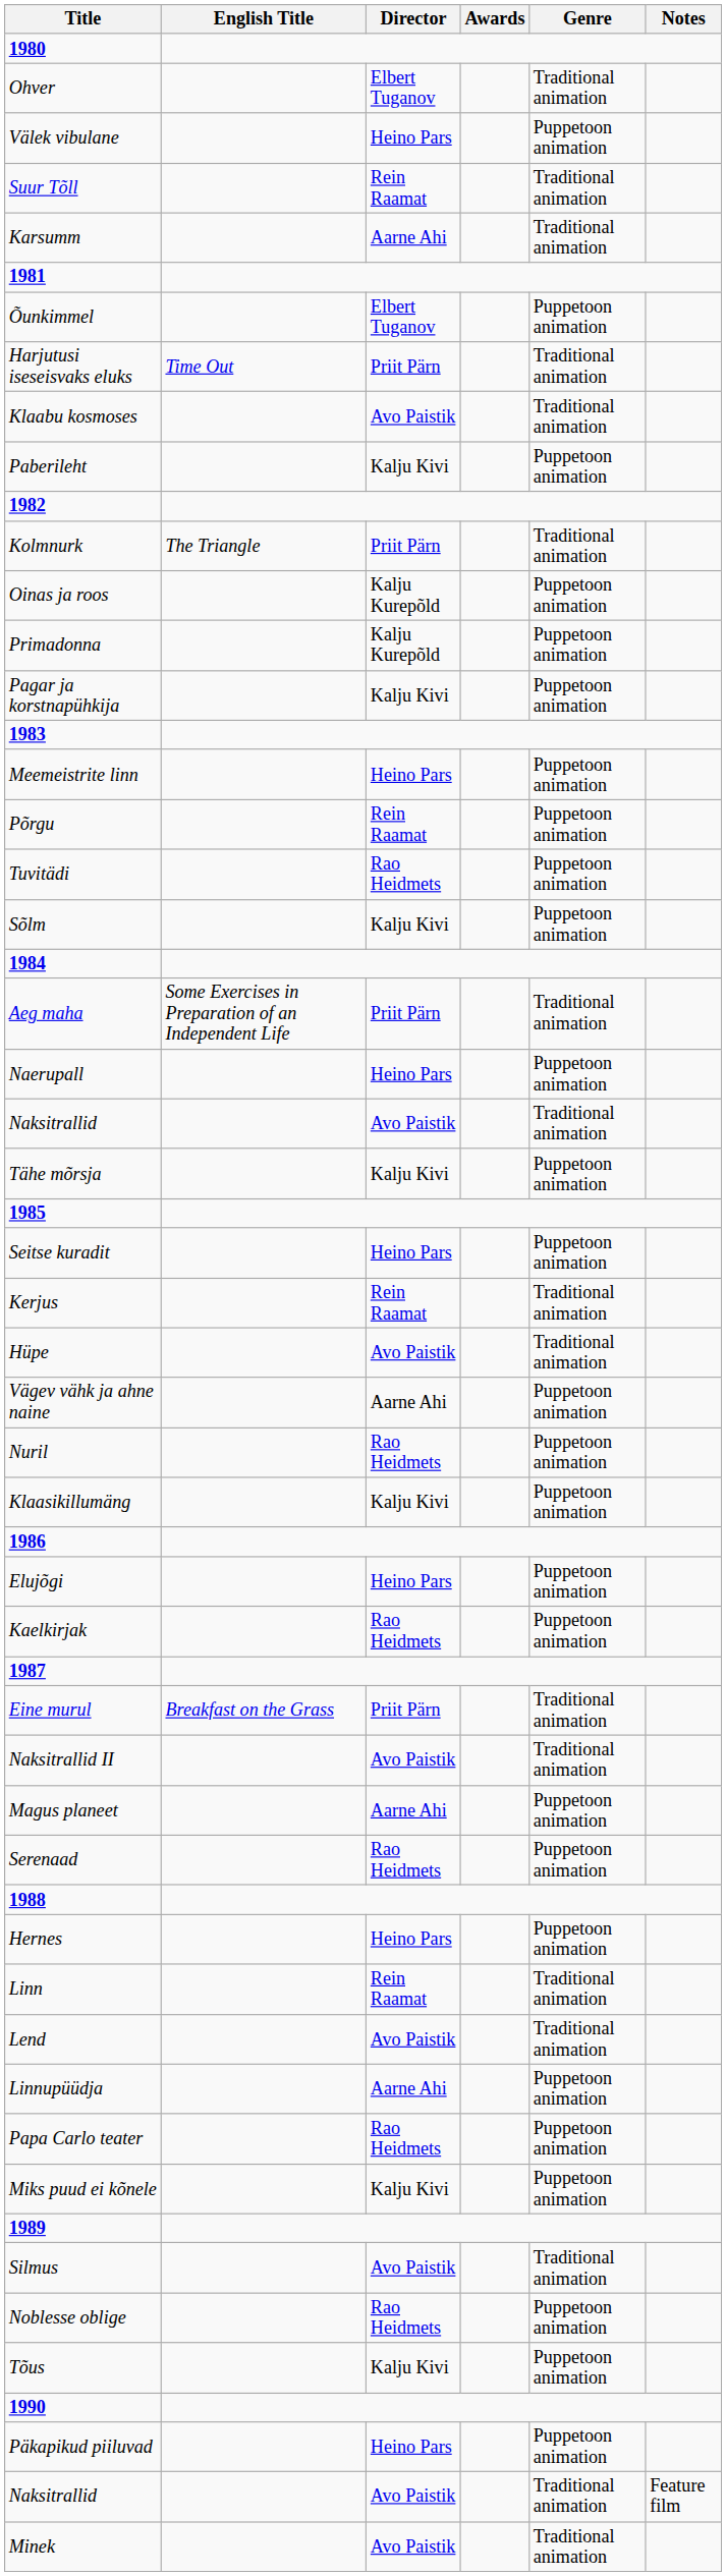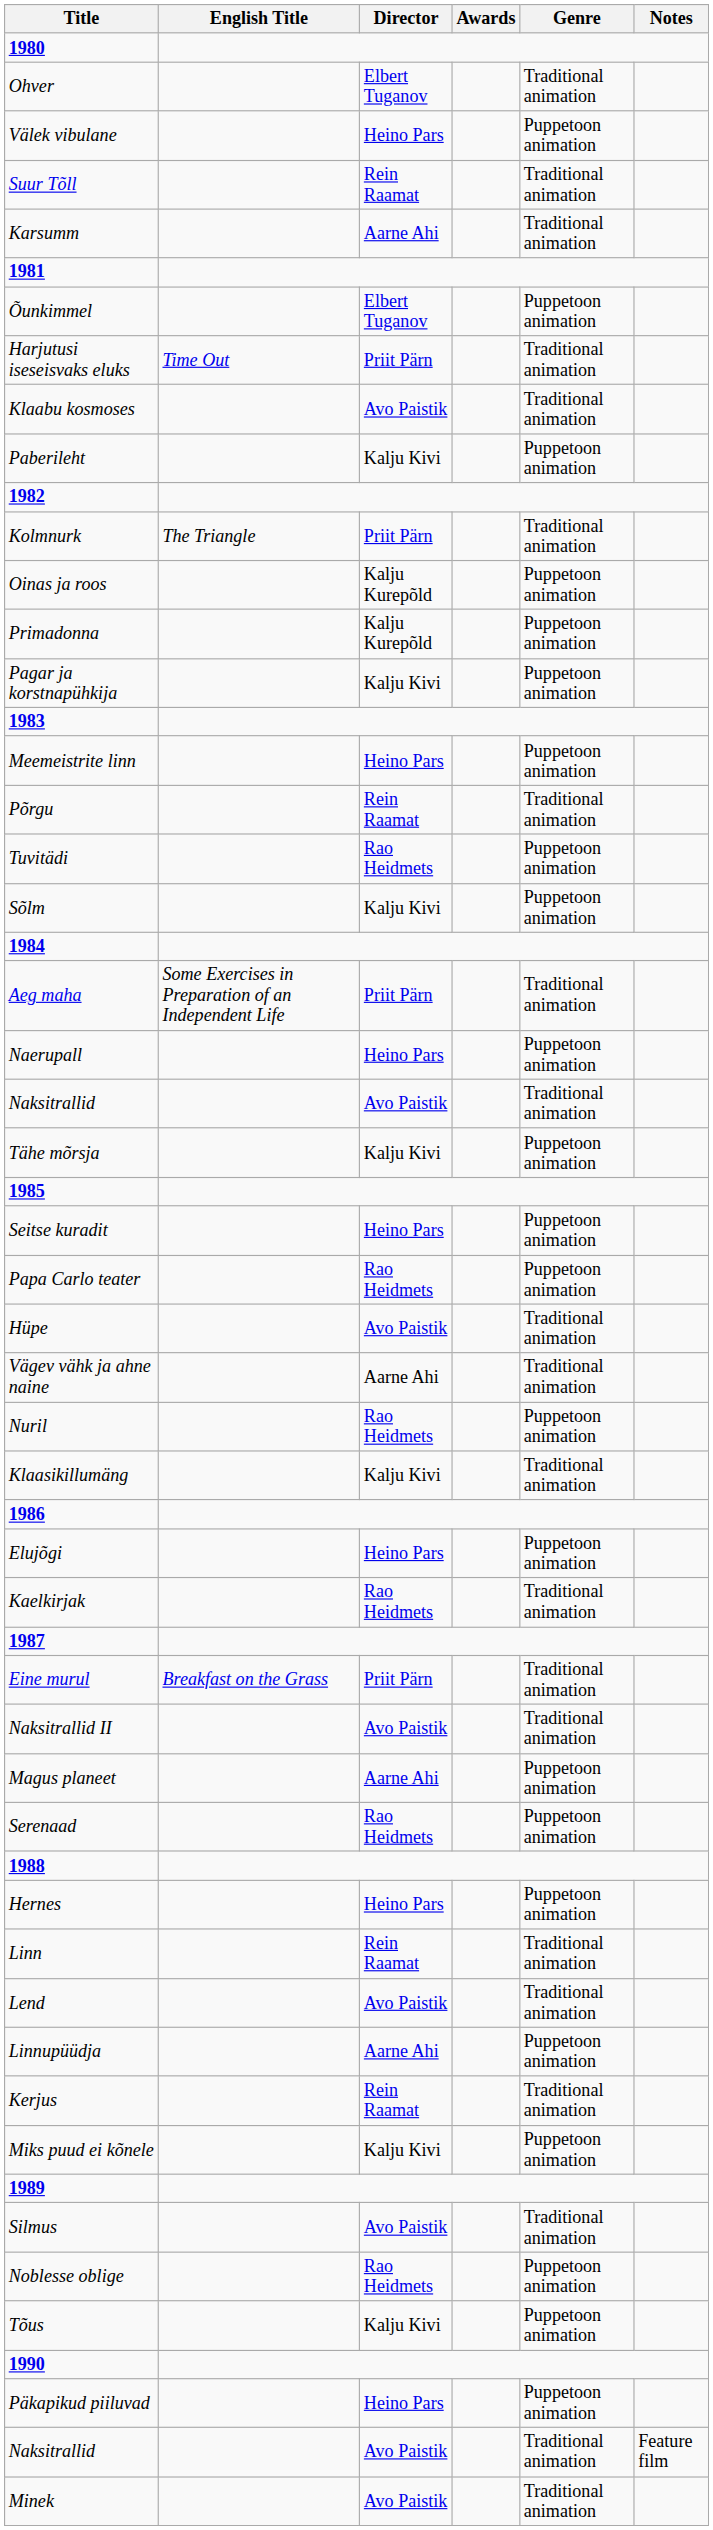 <table class="wikitable" width= "100%">
 <tr>
 <th>Title</th>
 <th>English Title</th>
 <th>Director</th>
 <th>Awards</th>
 <th>Genre</th>
 <th>Notes</th>
 </tr>
 <tr>
 <td><strong><a href='#'>1980</a></strong></td>
 </tr>
 <tr>
 <td><em>Ohver</em></td>
 <td></td>
 <td><a href='#'>Elbert Tuganov</a></td>
 <td></td>
 <td>Traditional animation</td>
 <td></td>
 </tr>
 <tr>
 <td><em>Välek vibulane</em></td>
 <td></td>
 <td><a href='#'>Heino Pars</a></td>
 <td></td>
 <td>Puppetoon animation</td>
 <td></td>
 </tr>
 <tr>
 <td><em><a href='#'>Suur Tõll</a></em></td>
 <td></td>
 <td><a href='#'>Rein Raamat</a></td>
 <td></td>
 <td>Traditional animation</td>
 <td></td>
 </tr>
 <tr>
 <td><em>Karsumm</em></td>
 <td></td>
 <td><a href='#'>Aarne Ahi</a></td>
 <td></td>
 <td>Traditional animation</td>
 <td></td>
 </tr>
 <tr>
 <td><strong><a href='#'>1981</a></strong></td>
 </tr>
 <tr>
 <td><em>Õunkimmel</em></td>
 <td></td>
 <td><a href='#'>Elbert Tuganov</a></td>
 <td></td>
 <td>Puppetoon animation</td>
 <td></td>
 </tr>
 <tr>
 <td><em>Harjutusi iseseisvaks eluks</em></td>
 <td><em><a href='#'>Time Out</a></em></td>
 <td><a href='#'>Priit Pärn</a></td>
 <td></td>
 <td>Traditional animation</td>
 <td></td>
 </tr>
 <tr>
 <td><em>Klaabu kosmoses</em></td>
 <td></td>
 <td><a href='#'>Avo Paistik</a></td>
 <td></td>
 <td>Traditional animation</td>
 <td></td>
 </tr>
 <tr>
 <td><em>Paberileht</em></td>
 <td></td>
 <td>Kalju Kivi</td>
 <td></td>
 <td>Puppetoon animation</td>
 <td></td>
 </tr>
 <tr>
 <td><strong><a href='#'>1982</a></strong></td>
 </tr>
 <tr>
 <td><em>Kolmnurk</em></td>
 <td><em>The Triangle</em></td>
 <td><a href='#'>Priit Pärn</a></td>
 <td></td>
 <td>Traditional animation</td>
 <td></td>
 </tr>
 <tr>
 <td><em>Oinas ja roos</em></td>
 <td></td>
 <td>Kalju Kurepõld</td>
 <td></td>
 <td>Puppetoon animation</td>
 <td></td>
 </tr>
 <tr>
 <td><em>Primadonna</em></td>
 <td></td>
 <td>Kalju Kurepõld</td>
 <td></td>
 <td>Puppetoon animation</td>
 <td></td>
 </tr>
 <tr>
 <td><em>Pagar ja korstnapühkija</em></td>
 <td></td>
 <td>Kalju Kivi</td>
 <td></td>
 <td>Puppetoon animation</td>
 <td></td>
 </tr>
 <tr>
 <td><strong><a href='#'>1983</a></strong></td>
 </tr>
 <tr>
 <td><em>Meemeistrite linn</em></td>
 <td></td>
 <td><a href='#'>Heino Pars</a></td>
 <td></td>
 <td>Puppetoon animation</td>
 <td></td>
 </tr>
 <tr>
 <td><em>Põrgu</em></td>
 <td></td>
 <td><a href='#'>Rein Raamat</a></td>
 <td></td>
-<td>Puppetoon animation</td>
+<td>Traditional animation</td>
 <td></td>
 </tr>
 <tr>
 <td><em>Tuvitädi</em></td>
 <td></td>
 <td><a href='#'>Rao Heidmets</a></td>
 <td></td>
 <td>Puppetoon animation</td>
 <td></td>
 </tr>
 <tr>
 <td><em>Sõlm</em></td>
 <td></td>
 <td>Kalju Kivi</td>
 <td></td>
 <td>Puppetoon animation</td>
 <td></td>
 </tr>
 <tr>
 <td><strong><a href='#'>1984</a></strong></td>
 </tr>
 <tr>
 <td><em><a href='#'>Aeg maha</a></em></td>
 <td><em>Some Exercises in Preparation of an Independent Life</em></td>
 <td><a href='#'>Priit Pärn</a></td>
 <td></td>
 <td>Traditional animation</td>
 <td></td>
 </tr>
 <tr>
 <td><em>Naerupall</em></td>
 <td></td>
 <td><a href='#'>Heino Pars</a></td>
 <td></td>
 <td>Puppetoon animation</td>
 <td></td>
 </tr>
 <tr>
 <td><em>Naksitrallid</em></td>
 <td></td>
 <td><a href='#'>Avo Paistik</a></td>
 <td></td>
 <td>Traditional animation</td>
 <td></td>
 </tr>
 <tr>
 <td><em>Tähe mõrsja</em></td>
 <td></td>
 <td>Kalju Kivi</td>
 <td></td>
 <td>Puppetoon animation</td>
 <td></td>
 </tr>
 <tr>
 <td><strong><a href='#'>1985</a></strong></td>
 </tr>
 <tr>
 <td><em>Seitse kuradit</em></td>
 <td></td>
 <td><a href='#'>Heino Pars</a></td>
 <td></td>
 <td>Puppetoon animation</td>
 <td></td>
 </tr>
 <tr>
-<td><em>Kerjus</em></td>
+<td><em>Papa Carlo teater</em></td>
 <td></td>
-<td><a href='#'>Rein Raamat</a></td>
+<td><a href='#'>Rao Heidmets</a></td>
 <td></td>
-<td>Traditional animation</td>
+<td>Puppetoon animation</td>
 <td></td>
 </tr>
 <tr>
 <td><em>Hüpe</em></td>
 <td></td>
 <td><a href='#'>Avo Paistik</a></td>
 <td></td>
 <td>Traditional animation</td>
 <td></td>
 </tr>
 <tr>
 <td><em>Vägev vähk ja ahne naine</em></td>
 <td></td>
 <td>Aarne Ahi</td>
 <td></td>
-<td>Puppetoon animation</td>
+<td>Traditional animation</td>
 <td></td>
 </tr>
 <tr>
 <td><em>Nuril</em></td>
 <td></td>
 <td><a href='#'>Rao Heidmets</a></td>
 <td></td>
 <td>Puppetoon animation</td>
 <td></td>
 </tr>
 <tr>
 <td><em>Klaasikillumäng</em></td>
 <td></td>
 <td>Kalju Kivi</td>
 <td></td>
-<td>Puppetoon animation</td>
+<td>Traditional animation</td>
 <td></td>
 </tr>
 <tr>
 <td><strong><a href='#'>1986</a></strong></td>
 </tr>
 <tr>
 <td><em>Elujõgi</em></td>
 <td></td>
 <td><a href='#'>Heino Pars</a></td>
 <td></td>
 <td>Puppetoon animation</td>
 <td></td>
 </tr>
 <tr>
 <td><em>Kaelkirjak</em></td>
 <td></td>
 <td><a href='#'>Rao Heidmets</a></td>
 <td></td>
-<td>Puppetoon animation</td>
+<td>Traditional animation</td>
 <td></td>
 </tr>
 <tr>
 <td><strong><a href='#'>1987</a></strong></td>
 </tr>
 <tr>
 <td><em><a href='#'>Eine murul</a></em></td>
 <td><em><a href='#'>Breakfast on the Grass</a></em></td>
 <td><a href='#'>Priit Pärn</a></td>
 <td></td>
 <td>Traditional animation</td>
 <td></td>
 </tr>
 <tr>
 <td><em>Naksitrallid II</em></td>
 <td></td>
 <td><a href='#'>Avo Paistik</a></td>
 <td></td>
 <td>Traditional animation</td>
 <td></td>
 </tr>
 <tr>
 <td><em>Magus planeet</em></td>
 <td></td>
 <td><a href='#'>Aarne Ahi</a></td>
 <td></td>
 <td>Puppetoon animation</td>
 <td></td>
 </tr>
 <tr>
 <td><em>Serenaad</em></td>
 <td></td>
 <td><a href='#'>Rao Heidmets</a></td>
 <td></td>
 <td>Puppetoon animation</td>
 <td></td>
 </tr>
 <tr>
 <td><strong><a href='#'>1988</a></strong></td>
 </tr>
 <tr>
 <td><em>Hernes</em></td>
 <td></td>
 <td><a href='#'>Heino Pars</a></td>
 <td></td>
 <td>Puppetoon animation</td>
 <td></td>
 </tr>
 <tr>
 <td><em>Linn</em></td>
 <td></td>
 <td><a href='#'>Rein Raamat</a></td>
 <td></td>
 <td>Traditional animation</td>
 <td></td>
 </tr>
 <tr>
 <td><em>Lend</em></td>
 <td></td>
 <td><a href='#'>Avo Paistik</a></td>
 <td></td>
 <td>Traditional animation</td>
 <td></td>
 </tr>
 <tr>
 <td><em>Linnupüüdja</em></td>
 <td></td>
 <td><a href='#'>Aarne Ahi</a></td>
 <td></td>
 <td>Puppetoon animation</td>
 <td></td>
 </tr>
 <tr>
-<td><em>Papa Carlo teater</em></td>
+<td><em>Kerjus</em></td>
 <td></td>
-<td><a href='#'>Rao Heidmets</a></td>
+<td><a href='#'>Rein Raamat</a></td>
 <td></td>
-<td>Puppetoon animation</td>
+<td>Traditional animation</td>
 <td></td>
 </tr>
 <tr>
 <td><em>Miks puud ei kõnele</em></td>
 <td></td>
 <td>Kalju Kivi</td>
 <td></td>
 <td>Puppetoon animation</td>
 <td></td>
 </tr>
 <tr>
 <td><strong><a href='#'>1989</a></strong></td>
 </tr>
 <tr>
 <td><em>Silmus</em></td>
 <td></td>
 <td><a href='#'>Avo Paistik</a></td>
 <td></td>
 <td>Traditional animation</td>
 <td></td>
 </tr>
 <tr>
 <td><em>Noblesse oblige</em></td>
 <td></td>
 <td><a href='#'>Rao Heidmets</a></td>
 <td></td>
 <td>Puppetoon animation</td>
 <td></td>
 </tr>
 <tr>
 <td><em>Tõus</em></td>
 <td></td>
 <td>Kalju Kivi</td>
 <td></td>
 <td>Puppetoon animation</td>
 <td></td>
 </tr>
 <tr>
 <td><strong><a href='#'>1990</a></strong></td>
 </tr>
 <tr>
 <td><em>Päkapikud piiluvad</em></td>
 <td></td>
 <td><a href='#'>Heino Pars</a></td>
 <td></td>
 <td>Puppetoon animation</td>
 <td></td>
 </tr>
 <tr>
 <td><em>Naksitrallid</em></td>
 <td></td>
 <td><a href='#'>Avo Paistik</a></td>
 <td></td>
 <td>Traditional animation</td>
 <td>Feature film</td>
 </tr>
 <tr>
 <td><em>Minek</em></td>
 <td></td>
 <td><a href='#'>Avo Paistik</a></td>
 <td></td>
 <td>Traditional animation</td>
 <td></td>
 </tr>
 <tr>
 </tr>
 </table>
